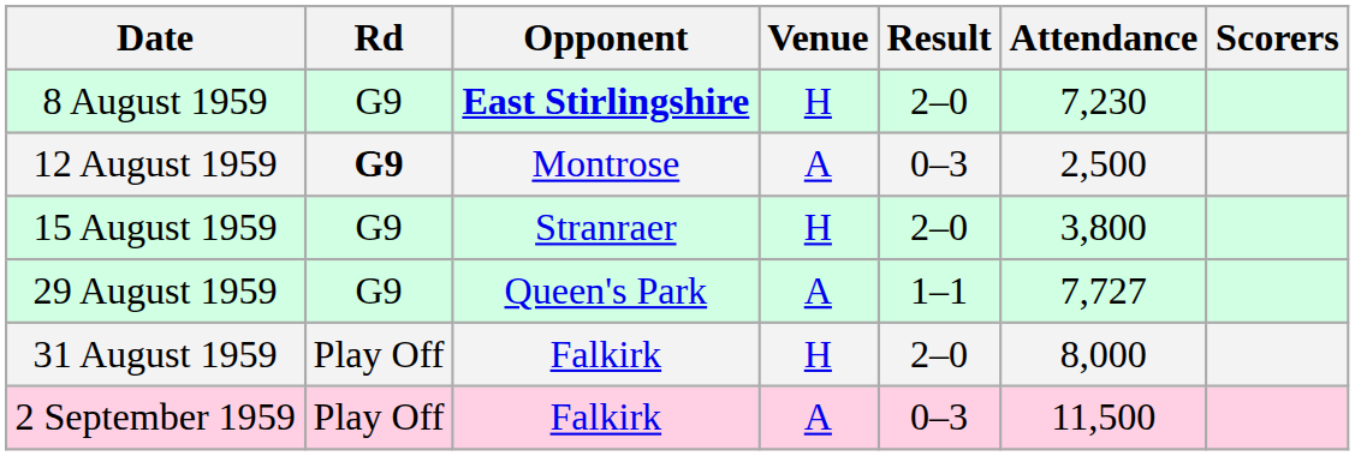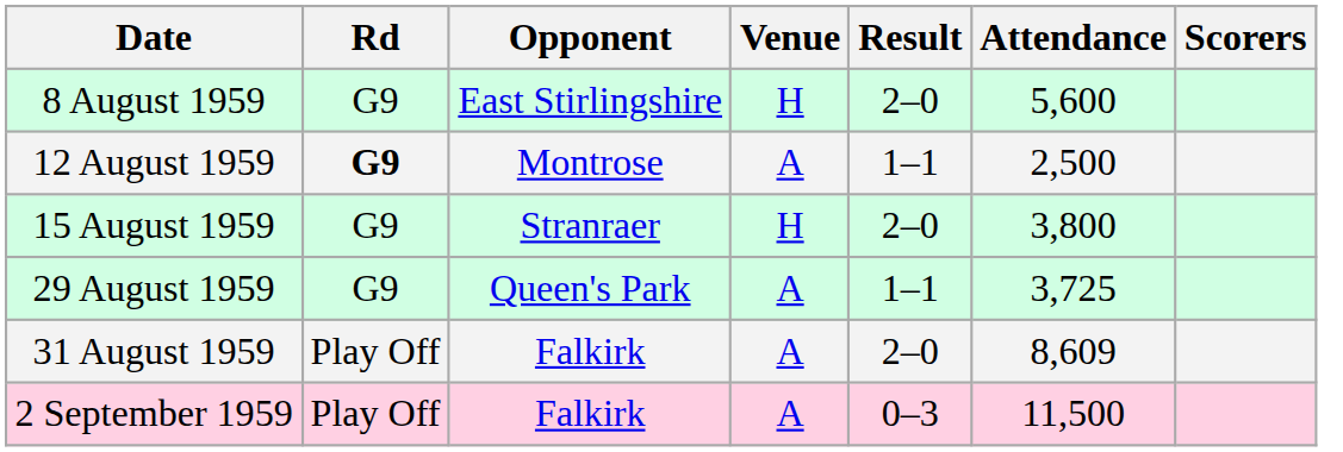 <table class="wikitable sortable" style="font-size:95%; text-align:center">
 <tr>
 <th>Date</th>
 <th>Rd</th>
 <th>Opponent</th>
 <th>Venue</th>
 <th>Result</th>
 <th>Attendance</th>
 <th>Scorers</th>
 </tr>
 <tr bgcolor = "#d0ffe3">
 <td>8 August 1959</td>
 <td>G9</td>
-<td><strong><a href='#'>East Stirlingshire</a></strong></td>
+<td><a href='#'>East Stirlingshire</a></td>
 <td><a href='#'>H</a></td>
 <td>2–0</td>
-<td>7,230</td>
+<td>5,600</td>
 <td></td>
 </tr>
 <tr bgcolor = "#f3f3f3">
 <td>12 August 1959</td>
 <td><strong>G9</strong></td>
 <td><a href='#'>Montrose</a></td>
 <td><a href='#'>A</a></td>
-<td>0–3</td>
+<td>1–1</td>
 <td>2,500</td>
 <td></td>
 </tr>
 <tr bgcolor = "#d0ffe3">
 <td>15 August 1959</td>
 <td>G9</td>
 <td><a href='#'>Stranraer</a></td>
 <td><a href='#'>H</a></td>
 <td>2–0</td>
 <td>3,800</td>
 <td></td>
 </tr>
 <tr bgcolor = "#d0ffe3">
 <td>29 August 1959</td>
 <td>G9</td>
 <td><a href='#'>Queen's Park</a></td>
 <td><a href='#'>A</a></td>
 <td>1–1</td>
-<td>7,727</td>
+<td>3,725</td>
 <td></td>
 </tr>
 <tr bgcolor = "#f3f3f3">
 <td>31 August 1959</td>
 <td>Play Off</td>
 <td><a href='#'>Falkirk</a></td>
-<td><a href='#'>H</a></td>
+<td><a href='#'>A</a></td>
 <td>2–0</td>
-<td>8,000</td>
+<td>8,609</td>
 <td></td>
 </tr>
 <tr bgcolor = "#ffd0e3">
 <td>2 September 1959</td>
 <td>Play Off</td>
 <td><a href='#'>Falkirk</a></td>
 <td><a href='#'>A</a></td>
 <td>0–3</td>
 <td>11,500</td>
 <td></td>
 </tr>
 </table>
